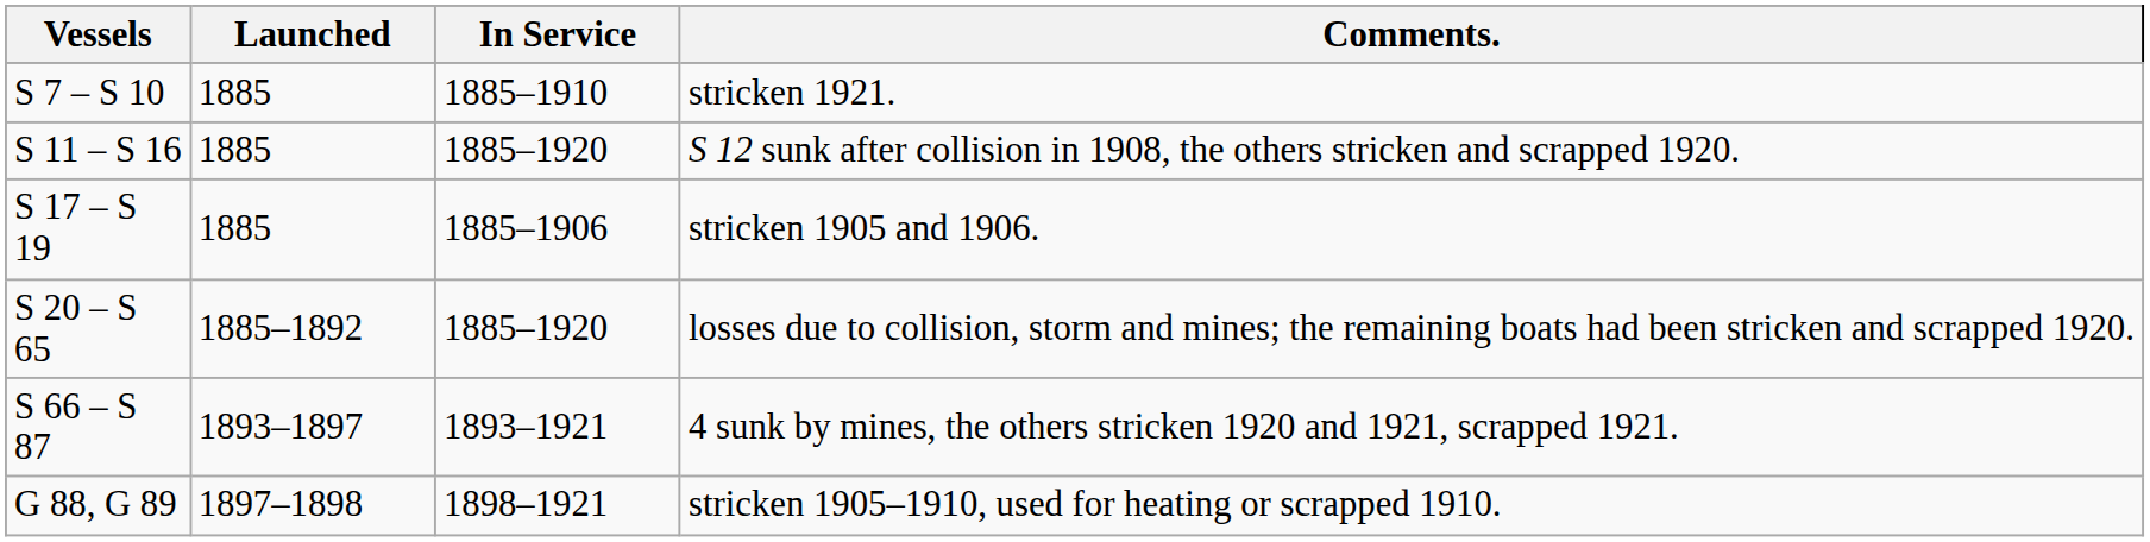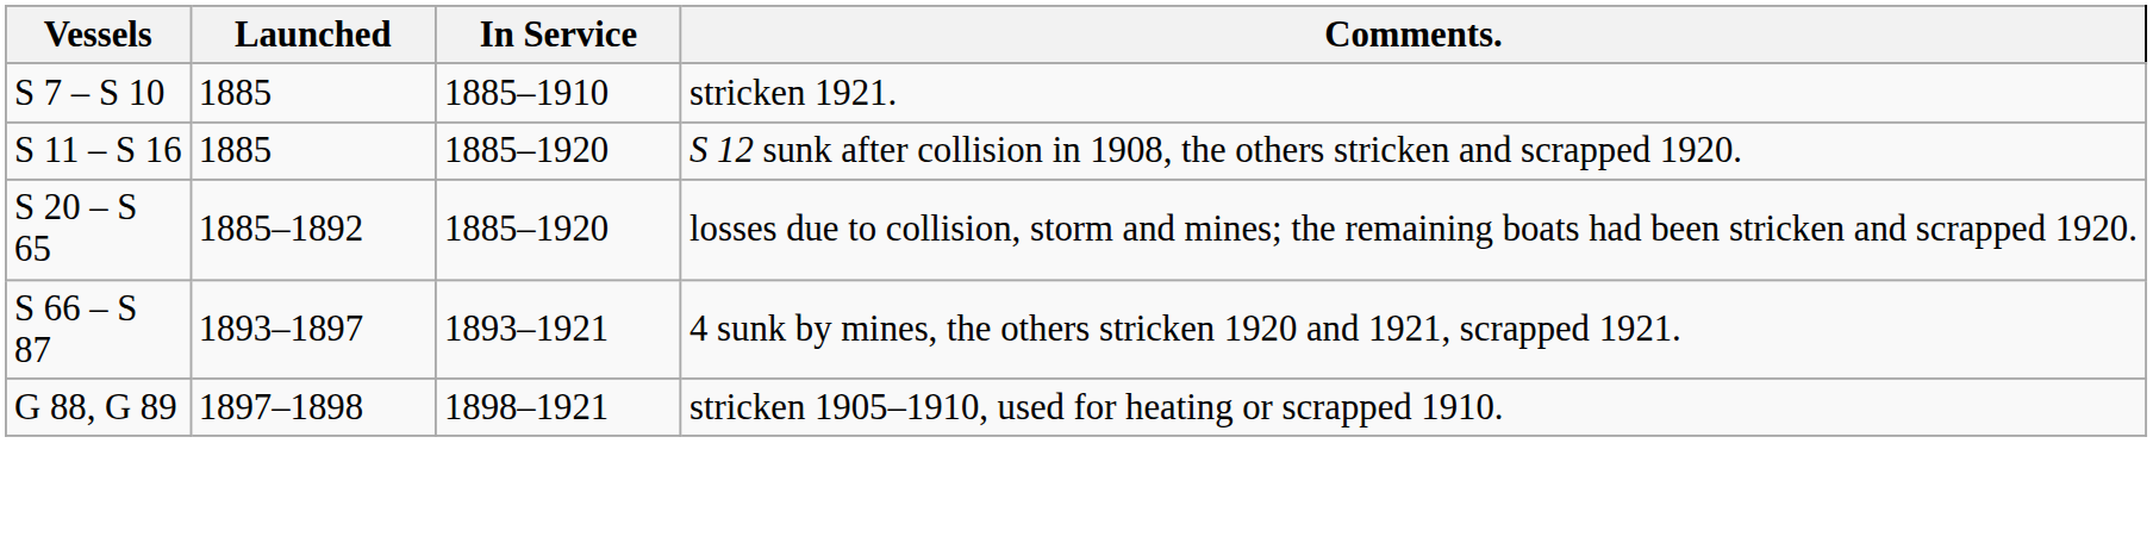 <table class="wikitable">
 <tr>
 <th width="60px">Vessels</th>
 <th width="100px">Launched</th>
 <th width="100px">In Service</th>
 <th style="border-right:1px solid black;">Comments.</th>
 </tr>
 <tr>
 <td>S 7 – S 10</td>
 <td>1885</td>
 <td>1885–1910</td>
 <td>stricken 1921.</td>
 </tr>
 <tr>
 <td nowrap>S 11 – S 16</td>
 <td>1885</td>
 <td>1885–1920</td>
 <td><em>S 12</em> sunk after collision in 1908, the others stricken and scrapped 1920.</td>
 </tr>
 <tr>
-<td>S 17 – S 19</td>
-<td>1885</td>
-<td>1885–1906</td>
-<td>stricken 1905 and 1906.</td>
-</tr>
-<tr>
 <td>S 20 – S 65</td>
 <td>1885–1892</td>
 <td>1885–1920</td>
 <td>losses due to collision, storm and mines; the remaining boats had been stricken and scrapped 1920.</td>
 </tr>
 <tr>
 <td>S 66 – S 87</td>
 <td>1893–1897</td>
 <td>1893–1921</td>
 <td>4 sunk by mines, the others stricken 1920 and 1921, scrapped 1921.</td>
 </tr>
 <tr>
 <td>G 88, G 89</td>
 <td>1897–1898</td>
 <td>1898–1921</td>
 <td>stricken 1905–1910, used for heating or scrapped 1910.</td>
 </tr>
 </table>
